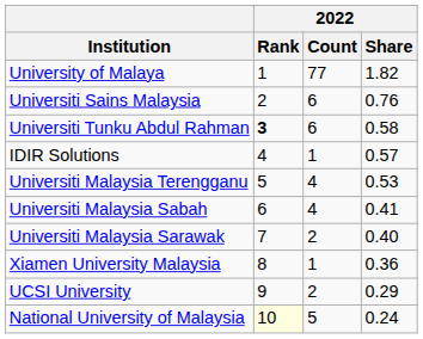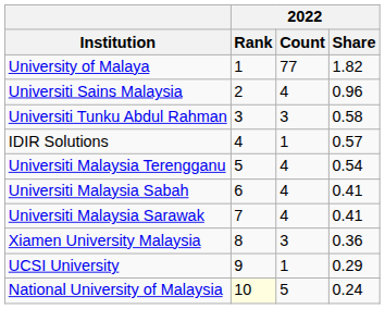 <table class="sortable wikitable" border="1">
 <tr>
 <th></th>
 <th colspan=3>2022</th>
 </tr>
 <tr>
 <th>Institution</th>
 <th>Rank</th>
 <th>Count</th>
 <th>Share</th>
 </tr>
 <tr>
 <td><a href='#'>University of Malaya</a></td>
 <td>1</td>
 <td>77</td>
 <td>1.82</td>
 </tr>
 <tr>
 <td><a href='#'>Universiti Sains Malaysia</a></td>
 <td>2</td>
-<td>6</td>
-<td>0.76</td>
+<td>4</td>
+<td>0.96</td>
 </tr>
 <tr>
 <td><a href='#'>Universiti Tunku Abdul Rahman</a></td>
-<td><strong>3</strong></td>
-<td>6</td>
+<td>3</td>
+<td>3</td>
 <td>0.58</td>
 </tr>
 <tr>
 <td>IDIR Solutions</td>
 <td>4</td>
 <td>1</td>
 <td>0.57</td>
 </tr>
 <tr>
 <td><a href='#'>Universiti Malaysia Terengganu</a></td>
 <td>5</td>
 <td>4</td>
-<td>0.53</td>
+<td>0.54</td>
 </tr>
 <tr>
 <td><a href='#'>Universiti Malaysia Sabah</a></td>
 <td>6</td>
 <td>4</td>
 <td>0.41</td>
 </tr>
 <tr>
 <td><a href='#'>Universiti Malaysia Sarawak</a></td>
 <td>7</td>
-<td>2</td>
-<td>0.40</td>
+<td>4</td>
+<td>0.41</td>
 </tr>
 <tr>
 <td><a href='#'>Xiamen University Malaysia</a></td>
 <td>8</td>
-<td>1</td>
+<td>3</td>
 <td>0.36</td>
 </tr>
 <tr>
 <td><a href='#'>UCSI University</a></td>
 <td>9</td>
-<td>2</td>
+<td>1</td>
 <td>0.29</td>
 </tr>
 <tr>
 <td><a href='#'>National University of Malaysia</a></td>
 <td style="background: lightyellow;">10</td>
 <td>5</td>
 <td>0.24</td>
 </tr>
 </table>
